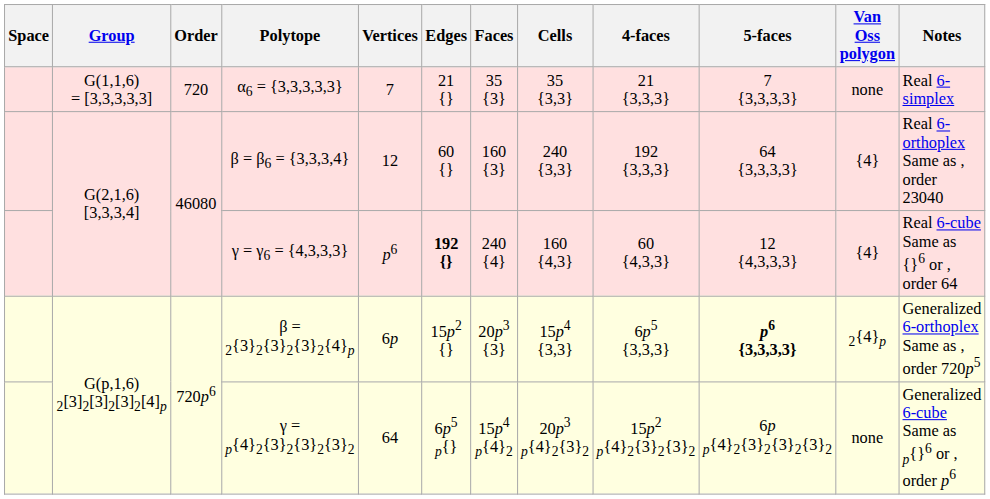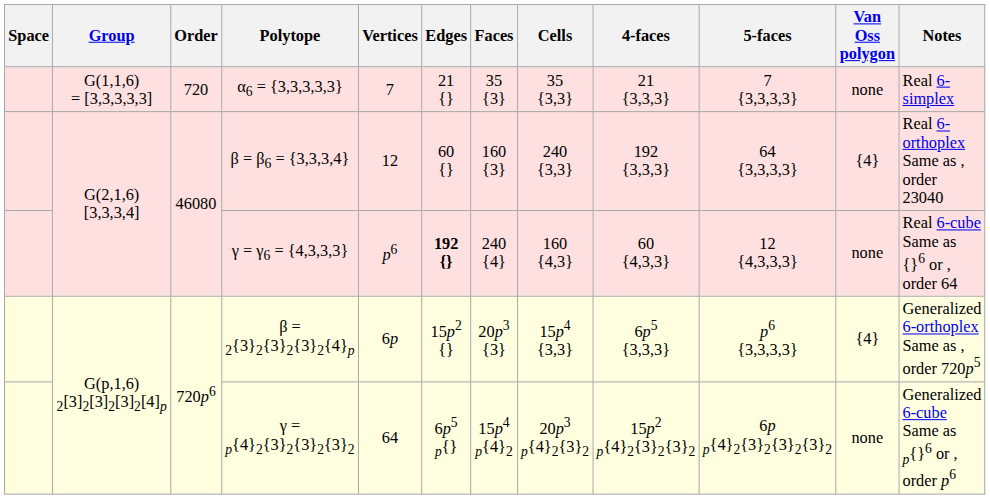 <table class="wikitable sortable">
 <tr>
 <th>Space</th>
 <th><a href='#'>Group</a></th>
 <th data-sort-type="number">Order</th>
 <th>Polytope</th>
 <th data-sort-type="number">Vertices</th>
 <th data-sort-type="number">Edges</th>
 <th data-sort-type="number">Faces</th>
 <th data-sort-type="number">Cells</th>
 <th data-sort-type="number">4-faces</th>
 <th data-sort-type="number">5-faces</th>
 <th><a href='#'>Van Oss<br>polygon</a></th>
 <th>Notes</th>
 </tr>
 <tr align=center BGCOLOR="#ffe0e0">
 <td></td>
 <td>G(1,1,6)<br>= [3,3,3,3,3]</td>
 <td>720</td>
 <td>α<sub>6</sub> = {3,3,3,3,3}<br></td>
 <td>7</td>
 <td>21<br>{}</td>
 <td>35<br>{3}</td>
 <td>35<br>{3,3}</td>
 <td>21<br>{3,3,3}</td>
 <td>7<br>{3,3,3,3}</td>
 <td>none</td>
 <td align=left>Real <a href='#'>6-simplex</a></td>
 </tr>
 <tr align=center BGCOLOR="#ffe0e0">
 <td></td>
 <td rowspan=2>G(2,1,6)<br>[3,3,3,4]</td>
 <td rowspan=2>46080</td>
 <td>β = β<sub>6</sub> = {3,3,3,4}<br></td>
 <td>12</td>
 <td>60<br>{}</td>
 <td>160<br>{3}</td>
 <td>240<br>{3,3}</td>
 <td>192<br>{3,3,3}</td>
 <td>64<br>{3,3,3,3}</td>
 <td>{4}</td>
 <td align=left>Real <a href='#'>6-orthoplex</a><br>Same as , order 23040</td>
 </tr>
 <tr align=center BGCOLOR="#ffe0e0">
 <td></td>
 <td>γ = γ<sub>6</sub> = {4,3,3,3}<br></td>
 <td><em>p</em><sup>6</sup></td>
 <td><strong>192<br>{}</strong></td>
 <td>240<br>{4}</td>
 <td>160<br>{4,3}</td>
 <td>60<br>{4,3,3}</td>
 <td>12<br>{4,3,3,3}</td>
-<td>{4}</td>
+<td>none</td>
 <td align=left>Real <a href='#'>6-cube</a><br>Same as {}<sup>6</sup> or , order 64</td>
 </tr>
 <tr align=center BGCOLOR="#ffffe0">
 <td></td>
 <td rowspan=2>G(p,1,6)<br><sub>2</sub>[3]<sub>2</sub>[3]<sub>2</sub>[3]<sub>2</sub>[4]<sub><em>p</em></sub></td>
 <td rowspan=2>720<em>p</em><sup>6</sup></td>
 <td>β = <sub>2</sub>{3}<sub>2</sub>{3}<sub>2</sub>{3}<sub>2</sub>{4}<sub><em>p</em></sub><br></td>
 <td>6<em>p</em></td>
 <td>15<em>p</em><sup>2</sup><br>{}</td>
 <td>20<em>p</em><sup>3</sup><br>{3}</td>
 <td>15<em>p</em><sup>4</sup><br> {3,3}</td>
 <td>6<em>p</em><sup>5</sup><br>{3,3,3}</td>
-<td><strong><em>p</em><sup>6</sup><br>{3,3,3,3}</strong></td>
-<td><sub>2</sub>{4}<sub><em>p</em></sub></td>
+<td><em>p</em><sup>6</sup><br>{3,3,3,3}</td>
+<td>{4}</td>
 <td align=left>Generalized <a href='#'>6-orthoplex</a><br>Same as , order 720<em>p</em><sup>5</sup></td>
 </tr>
 <tr align=center BGCOLOR="#ffffe0">
 <td></td>
 <td>γ = <sub><em>p</em></sub>{4}<sub>2</sub>{3}<sub>2</sub>{3}<sub>2</sub>{3}<sub>2</sub><br></td>
 <td>64</td>
 <td>6<em>p</em><sup>5</sup><br><sub><em>p</em></sub>{}</td>
 <td>15<em>p</em><sup>4</sup><br><sub><em>p</em></sub>{4}<sub>2</sub></td>
 <td>20<em>p</em><sup>3</sup><br><sub><em>p</em></sub>{4}<sub>2</sub>{3}<sub>2</sub></td>
 <td>15<em>p</em><sup>2</sup><br><sub><em>p</em></sub>{4}<sub>2</sub>{3}<sub>2</sub>{3}<sub>2</sub></td>
 <td>6<em>p</em><br><sub><em>p</em></sub>{4}<sub>2</sub>{3}<sub>2</sub>{3}<sub>2</sub>{3}<sub>2</sub></td>
 <td>none</td>
 <td align=left>Generalized <a href='#'>6-cube</a><br>Same as <sub><em>p</em></sub>{}<sup>6</sup> or , order <em>p</em><sup>6</sup></td>
 </tr>
 </table>
